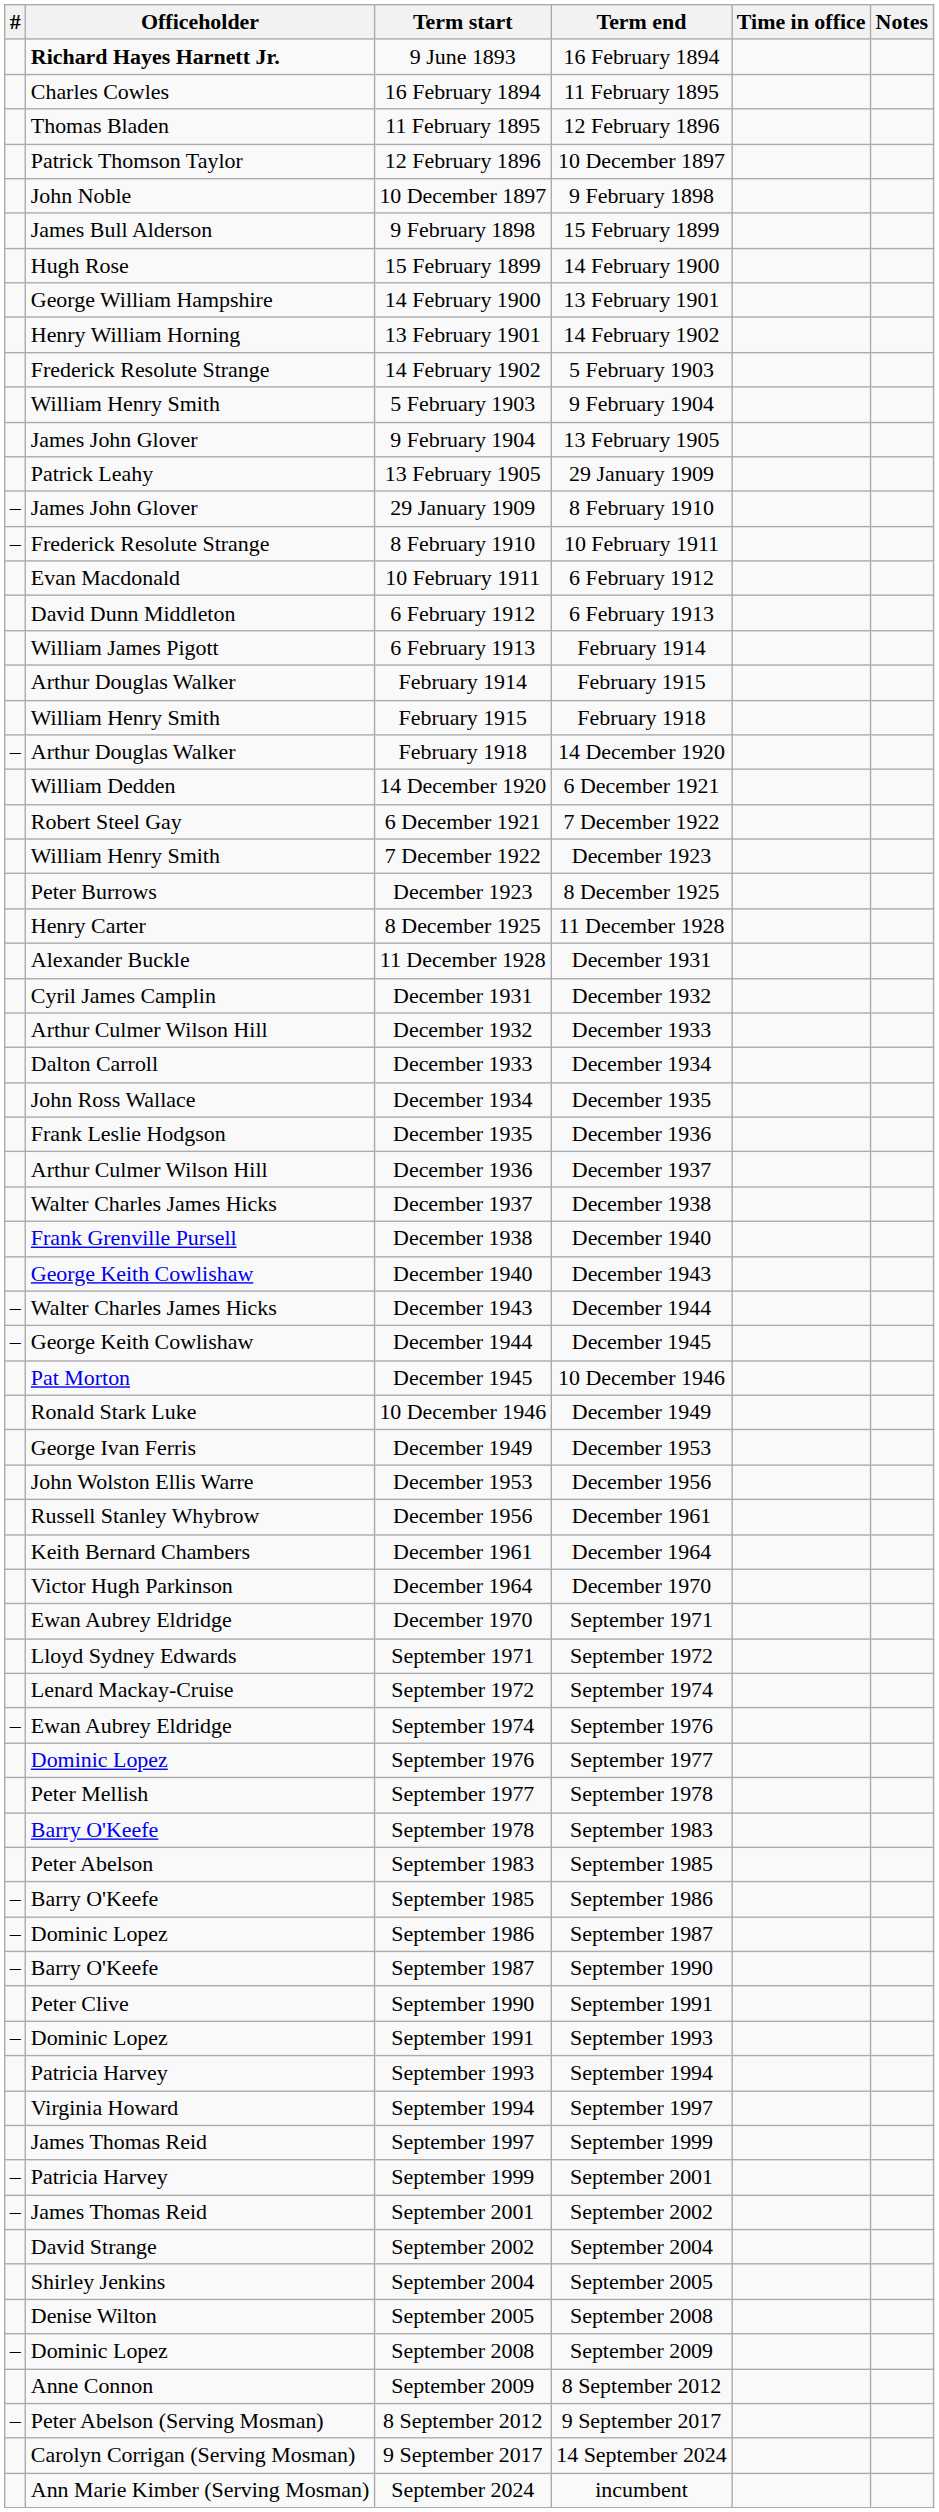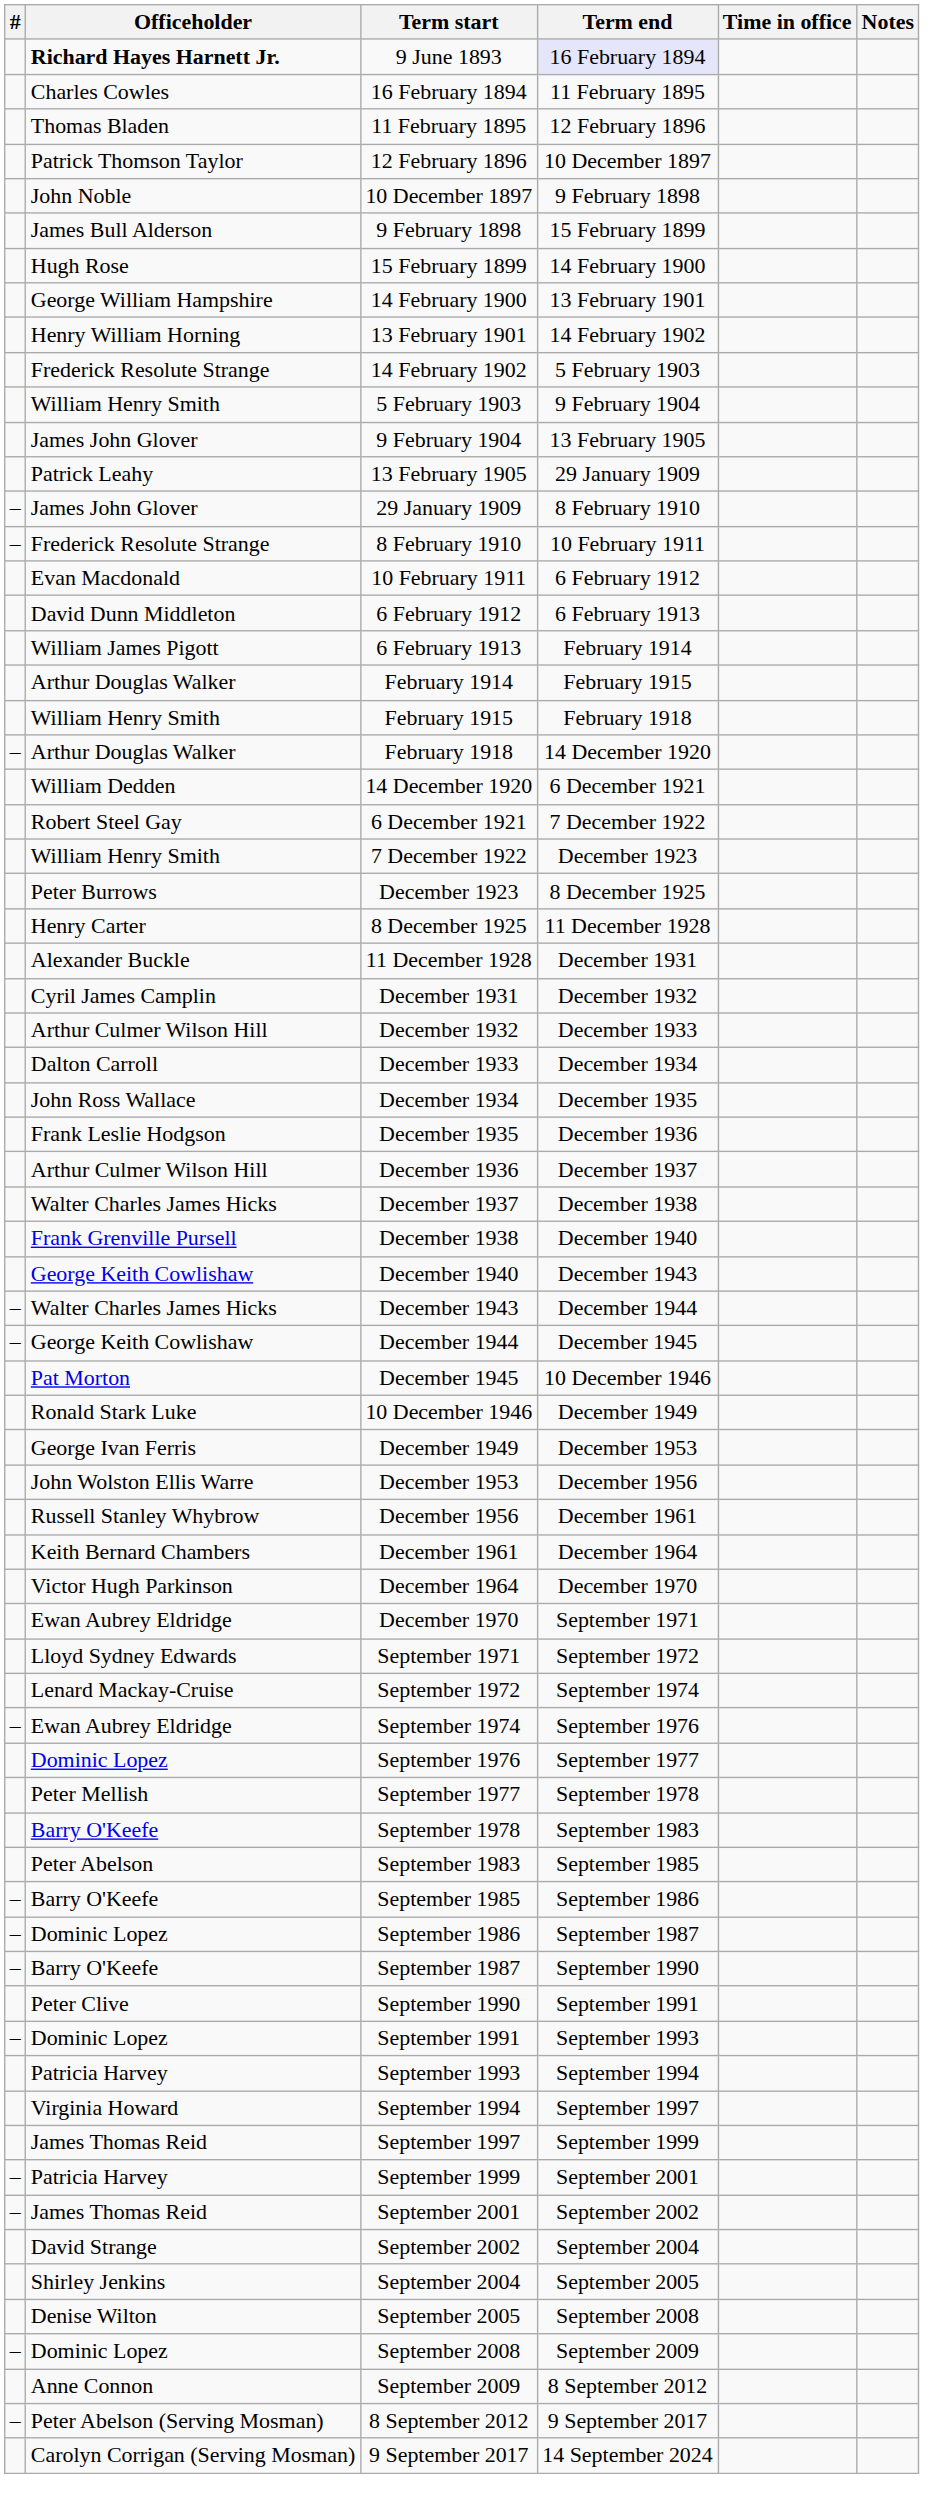 <table class="wikitable sortable">
 <tr>
 <th>#</th>
 <th>Officeholder</th>
 <th>Term start</th>
 <th>Term end</th>
 <th>Time in office</th>
 <th>Notes</th>
 </tr>
 <tr>
 <td align=center></td>
 <td><strong>Richard Hayes Harnett Jr.</strong></td>
 <td align=center>9 June 1893</td>
-<td align=center>16 February 1894</td>
+<td align=center style="background: lavender;">16 February 1894</td>
 <td align=right></td>
 <td></td>
 </tr>
 <tr>
 <td align=center></td>
 <td>Charles Cowles</td>
 <td align=center>16 February 1894</td>
 <td align=center>11 February 1895</td>
 <td align=right></td>
 <td></td>
 </tr>
 <tr>
 <td align=center></td>
 <td>Thomas Bladen</td>
 <td align=center>11 February 1895</td>
 <td align=center>12 February 1896</td>
 <td align=right></td>
 <td></td>
 </tr>
 <tr>
 <td align=center></td>
 <td>Patrick Thomson Taylor</td>
 <td align=center>12 February 1896</td>
 <td align=center>10 December 1897</td>
 <td align=right></td>
 <td></td>
 </tr>
 <tr>
 <td align=center></td>
 <td>John Noble</td>
 <td align=center>10 December 1897</td>
 <td align=center>9 February 1898</td>
 <td align=right></td>
 <td></td>
 </tr>
 <tr>
 <td align=center></td>
 <td>James Bull Alderson</td>
 <td align=center>9 February 1898</td>
 <td align=center>15 February 1899</td>
 <td align=right></td>
 <td></td>
 </tr>
 <tr>
 <td align=center></td>
 <td>Hugh Rose</td>
 <td align=center>15 February 1899</td>
 <td align=center>14 February 1900</td>
 <td align=right></td>
 <td></td>
 </tr>
 <tr>
 <td align=center></td>
 <td>George William Hampshire</td>
 <td align=center>14 February 1900</td>
 <td align=center>13 February 1901</td>
 <td align=right></td>
 <td></td>
 </tr>
 <tr>
 <td align=center></td>
 <td>Henry William Horning</td>
 <td align=center>13 February 1901</td>
 <td align=center>14 February 1902</td>
 <td align=right></td>
 <td></td>
 </tr>
 <tr>
 <td align=center></td>
 <td>Frederick Resolute Strange</td>
 <td align=center>14 February 1902</td>
 <td align=center>5 February 1903</td>
 <td align=right></td>
 <td></td>
 </tr>
 <tr>
 <td align=center></td>
 <td>William Henry Smith</td>
 <td align=center>5 February 1903</td>
 <td align=center>9 February 1904</td>
 <td align=right></td>
 <td></td>
 </tr>
 <tr>
 <td align=center></td>
 <td>James John Glover</td>
 <td align=center>9 February 1904</td>
 <td align=center>13 February 1905</td>
 <td align=right></td>
 <td></td>
 </tr>
 <tr>
 <td align=center></td>
 <td>Patrick Leahy</td>
 <td align=center>13 February 1905</td>
 <td align=center>29 January 1909</td>
 <td align=right></td>
 <td></td>
 </tr>
 <tr>
 <td align=center>–</td>
 <td>James John Glover</td>
 <td align=center>29 January 1909</td>
 <td align=center>8 February 1910</td>
 <td align=right></td>
 <td></td>
 </tr>
 <tr>
 <td align=center>–</td>
 <td>Frederick Resolute Strange</td>
 <td align=center>8 February 1910</td>
 <td align=center>10 February 1911</td>
 <td align=right></td>
 <td></td>
 </tr>
 <tr>
 <td align=center></td>
 <td>Evan Macdonald</td>
 <td align=center>10 February 1911</td>
 <td align=center>6 February 1912</td>
 <td align=right></td>
 <td></td>
 </tr>
 <tr>
 <td align=center></td>
 <td>David Dunn Middleton</td>
 <td align=center>6 February 1912</td>
 <td align=center>6 February 1913</td>
 <td align=right></td>
 <td></td>
 </tr>
 <tr>
 <td align=center></td>
 <td>William James Pigott</td>
 <td align=center>6 February 1913</td>
 <td align=center>February 1914</td>
 <td></td>
 <td></td>
 </tr>
 <tr>
 <td align=center></td>
 <td>Arthur Douglas Walker</td>
 <td align=center>February 1914</td>
 <td align=center>February 1915</td>
 <td></td>
 <td></td>
 </tr>
 <tr>
 <td align=center></td>
 <td>William Henry Smith</td>
 <td align=center>February 1915</td>
 <td align=center>February 1918</td>
 <td></td>
 <td></td>
 </tr>
 <tr>
 <td align=center>–</td>
 <td>Arthur Douglas Walker</td>
 <td align=center>February 1918</td>
 <td align=center>14 December 1920</td>
 <td></td>
 <td></td>
 </tr>
 <tr>
 <td align=center></td>
 <td>William Dedden</td>
 <td align=center>14 December 1920</td>
 <td align=center>6 December 1921</td>
 <td align=right></td>
 <td></td>
 </tr>
 <tr>
 <td align=center></td>
 <td>Robert Steel Gay</td>
 <td align=center>6 December 1921</td>
 <td align=center>7 December 1922</td>
 <td align=right></td>
 <td></td>
 </tr>
 <tr>
 <td align=center></td>
 <td>William Henry Smith</td>
 <td align=center>7 December 1922</td>
 <td align=center>December 1923</td>
 <td></td>
 <td></td>
 </tr>
 <tr>
 <td align=center></td>
 <td>Peter Burrows</td>
 <td align=center>December 1923</td>
 <td align=center>8 December 1925</td>
 <td></td>
 <td></td>
 </tr>
 <tr>
 <td align=center></td>
 <td>Henry Carter</td>
 <td align=center>8 December 1925</td>
 <td align=center>11 December 1928</td>
 <td align=right></td>
 <td></td>
 </tr>
 <tr>
 <td align=center></td>
 <td>Alexander Buckle</td>
 <td align=center>11 December 1928</td>
 <td align=center>December 1931</td>
 <td></td>
 <td></td>
 </tr>
 <tr>
 <td align=center></td>
 <td>Cyril James Camplin</td>
 <td align=center>December 1931</td>
 <td align=center>December 1932</td>
 <td></td>
 <td></td>
 </tr>
 <tr>
 <td align=center></td>
 <td>Arthur Culmer Wilson Hill</td>
 <td align=center>December 1932</td>
 <td align=center>December 1933</td>
 <td></td>
 <td></td>
 </tr>
 <tr>
 <td align=center></td>
 <td>Dalton Carroll</td>
 <td align=center>December 1933</td>
 <td align=center>December 1934</td>
 <td></td>
 <td></td>
 </tr>
 <tr>
 <td align=center></td>
 <td>John Ross Wallace</td>
 <td align=center>December 1934</td>
 <td align=center>December 1935</td>
 <td></td>
 <td></td>
 </tr>
 <tr>
 <td align=center></td>
 <td>Frank Leslie Hodgson</td>
 <td align=center>December 1935</td>
 <td align=center>December 1936</td>
 <td></td>
 <td></td>
 </tr>
 <tr>
 <td align=center></td>
 <td>Arthur Culmer Wilson Hill</td>
 <td align=center>December 1936</td>
 <td align=center>December 1937</td>
 <td></td>
 <td></td>
 </tr>
 <tr>
 <td align=center></td>
 <td>Walter Charles James Hicks</td>
 <td align=center>December 1937</td>
 <td align=center>December 1938</td>
 <td></td>
 <td></td>
 </tr>
 <tr>
 <td align=center></td>
 <td><a href='#'>Frank Grenville Pursell</a> </td>
 <td align=center>December 1938</td>
 <td align=center>December 1940</td>
 <td></td>
 <td></td>
 </tr>
 <tr>
 <td align=center></td>
 <td><a href='#'>George Keith Cowlishaw</a></td>
 <td align=center>December 1940</td>
 <td align=center>December 1943</td>
 <td></td>
 <td></td>
 </tr>
 <tr>
 <td align=center>–</td>
 <td>Walter Charles James Hicks</td>
 <td align=center>December 1943</td>
 <td align=center>December 1944</td>
 <td></td>
 <td></td>
 </tr>
 <tr>
 <td align=center>–</td>
 <td>George Keith Cowlishaw</td>
 <td align=center>December 1944</td>
 <td align=center>December 1945</td>
 <td></td>
 <td></td>
 </tr>
 <tr>
 <td align=center></td>
 <td><a href='#'>Pat Morton</a></td>
 <td align=center>December 1945</td>
 <td align=center>10 December 1946</td>
 <td></td>
 <td></td>
 </tr>
 <tr>
 <td align=center></td>
 <td>Ronald Stark Luke </td>
 <td align=center>10 December 1946</td>
 <td align=center>December 1949</td>
 <td></td>
 <td></td>
 </tr>
 <tr>
 <td align=center></td>
 <td>George Ivan Ferris </td>
 <td align=center>December 1949</td>
 <td align=center>December 1953</td>
 <td></td>
 <td></td>
 </tr>
 <tr>
 <td align=center></td>
 <td>John Wolston Ellis Warre</td>
 <td align=center>December 1953</td>
 <td align=center>December 1956</td>
 <td></td>
 <td></td>
 </tr>
 <tr>
 <td align=center></td>
 <td>Russell Stanley Whybrow</td>
 <td align=center>December 1956</td>
 <td align=center>December 1961</td>
 <td></td>
 <td></td>
 </tr>
 <tr>
 <td align=center></td>
 <td>Keith Bernard Chambers</td>
 <td align=center>December 1961</td>
 <td align=center>December 1964</td>
 <td></td>
 <td></td>
 </tr>
 <tr>
 <td align=center></td>
 <td>Victor Hugh Parkinson </td>
 <td align=center>December 1964</td>
 <td align=center>December 1970</td>
 <td></td>
 <td></td>
 </tr>
 <tr>
 <td align=center></td>
 <td>Ewan Aubrey Eldridge</td>
 <td align=center>December 1970</td>
 <td align=center>September 1971</td>
 <td></td>
 <td></td>
 </tr>
 <tr>
 <td align=center></td>
 <td>Lloyd Sydney Edwards</td>
 <td align=center>September 1971</td>
 <td align=center>September 1972</td>
 <td></td>
 <td></td>
 </tr>
 <tr>
 <td align=center></td>
 <td>Lenard Mackay-Cruise</td>
 <td align=center>September 1972</td>
 <td align=center>September 1974</td>
 <td></td>
 <td></td>
 </tr>
 <tr>
 <td align=center>–</td>
 <td>Ewan Aubrey Eldridge</td>
 <td align=center>September 1974</td>
 <td align=center>September 1976</td>
 <td></td>
 <td></td>
 </tr>
 <tr>
 <td align=center></td>
 <td><a href='#'>Dominic Lopez</a></td>
 <td align=center>September 1976</td>
 <td align=center>September 1977</td>
 <td></td>
 <td></td>
 </tr>
 <tr>
 <td align=center></td>
 <td>Peter Mellish</td>
 <td align=center>September 1977</td>
 <td align=center>September 1978</td>
 <td></td>
 <td></td>
 </tr>
 <tr>
 <td align=center></td>
 <td><a href='#'>Barry O'Keefe</a> </td>
 <td align=center>September 1978</td>
 <td align=center>September 1983</td>
 <td></td>
 <td></td>
 </tr>
 <tr>
 <td align=center></td>
 <td>Peter Abelson</td>
 <td align=center>September 1983</td>
 <td align=center>September 1985</td>
 <td></td>
 <td></td>
 </tr>
 <tr>
 <td align=center>–</td>
 <td>Barry O'Keefe </td>
 <td align=center>September 1985</td>
 <td align=center>September 1986</td>
 <td></td>
 <td></td>
 </tr>
 <tr>
 <td align=center>–</td>
 <td>Dominic Lopez</td>
 <td align=center>September 1986</td>
 <td align=center>September 1987</td>
 <td></td>
 <td></td>
 </tr>
 <tr>
 <td align=center>–</td>
 <td>Barry O'Keefe </td>
 <td align=center>September 1987</td>
 <td align=center>September 1990</td>
 <td></td>
 <td></td>
 </tr>
 <tr>
 <td align=center></td>
 <td>Peter Clive</td>
 <td align=center>September 1990</td>
 <td align=center>September 1991</td>
 <td></td>
 <td></td>
 </tr>
 <tr>
 <td align=center>–</td>
 <td>Dominic Lopez</td>
 <td align=center>September 1991</td>
 <td align=center>September 1993</td>
 <td></td>
 <td></td>
 </tr>
 <tr>
 <td align=center></td>
 <td>Patricia Harvey</td>
 <td align=center>September 1993</td>
 <td align=center>September 1994</td>
 <td></td>
 <td></td>
 </tr>
 <tr>
 <td align=center></td>
 <td>Virginia Howard</td>
 <td align=center>September 1994</td>
 <td align=center>September 1997</td>
 <td></td>
 <td></td>
 </tr>
 <tr>
 <td align=center></td>
 <td>James Thomas Reid</td>
 <td align=center>September 1997</td>
 <td align=center>September 1999</td>
 <td></td>
 <td></td>
 </tr>
 <tr>
 <td align=center>–</td>
 <td>Patricia Harvey </td>
 <td align=center>September 1999</td>
 <td align=center>September 2001</td>
 <td></td>
 <td></td>
 </tr>
 <tr>
 <td align=center>–</td>
 <td>James Thomas Reid</td>
 <td align=center>September 2001</td>
 <td align=center>September 2002</td>
 <td></td>
 <td></td>
 </tr>
 <tr>
 <td align=center></td>
 <td>David Strange</td>
 <td align=center>September 2002</td>
 <td align=center>September 2004</td>
 <td></td>
 <td></td>
 </tr>
 <tr>
 <td align=center></td>
 <td>Shirley Jenkins</td>
 <td align=center>September 2004</td>
 <td align=center>September 2005</td>
 <td></td>
 <td></td>
 </tr>
 <tr>
 <td align=center></td>
 <td>Denise Wilton</td>
 <td align=center>September 2005</td>
 <td align=center>September 2008</td>
 <td></td>
 <td></td>
 </tr>
 <tr>
 <td align=center>–</td>
 <td>Dominic Lopez </td>
 <td align=center>September 2008</td>
 <td align=center>September 2009</td>
 <td></td>
 <td></td>
 </tr>
 <tr>
 <td align=center></td>
 <td>Anne Connon</td>
 <td align=center>September 2009</td>
 <td align=center>8 September 2012</td>
 <td></td>
 <td></td>
 </tr>
 <tr>
 <td align=center>–</td>
 <td>Peter Abelson (Serving Mosman)</td>
 <td align=center>8 September 2012</td>
 <td align=center>9 September 2017</td>
 <td align=right></td>
 <td></td>
 </tr>
 <tr>
 <td align=center></td>
 <td>Carolyn Corrigan (Serving Mosman)</td>
 <td align=center>9 September 2017</td>
 <td align=center>14 September 2024</td>
 <td align="right"></td>
 <td></td>
 </tr>
-<tr>
-<td align=center></td>
-<td>Ann Marie Kimber (Serving Mosman)</td>
-<td align=center>September 2024</td>
-<td align=center>incumbent</td>
-<td></td>
-<td></td>
-</tr>
 </table>
